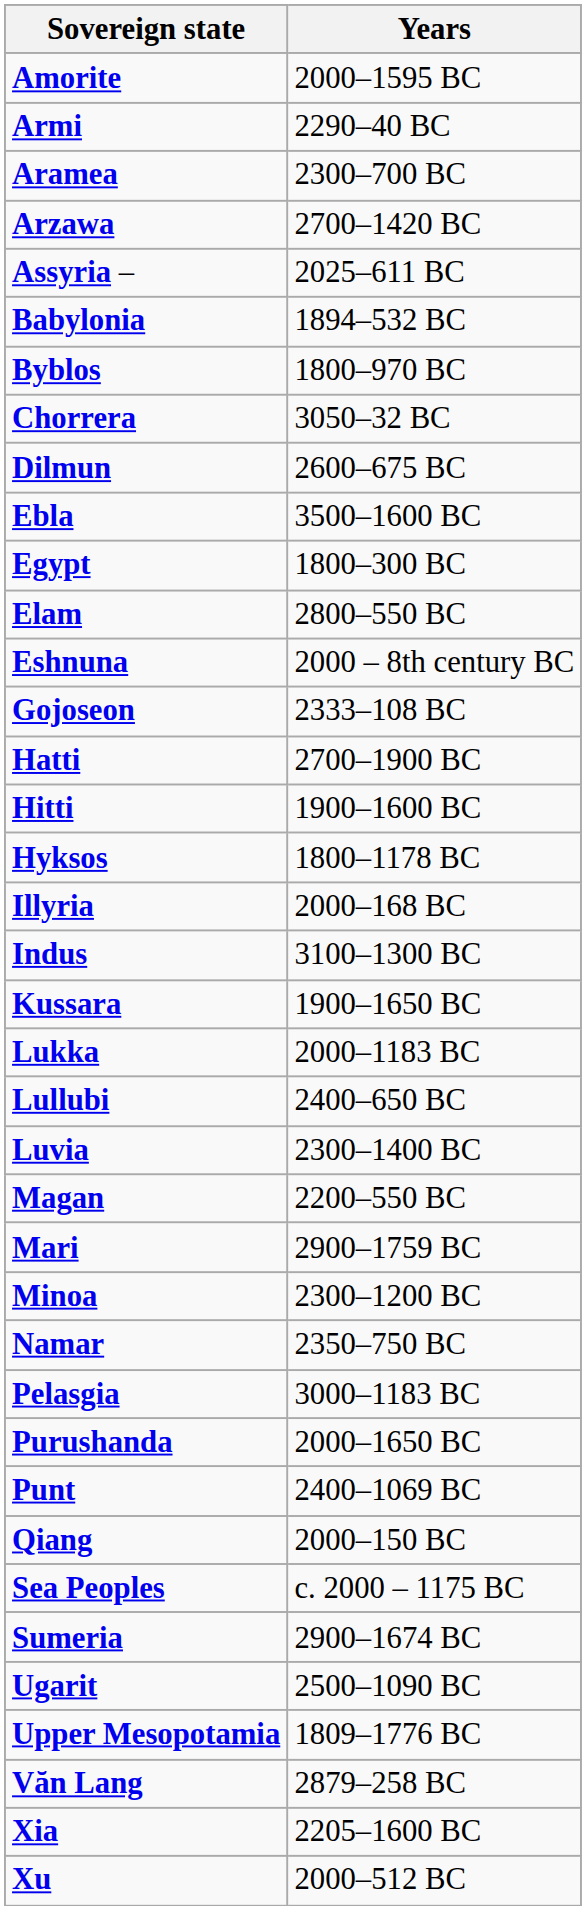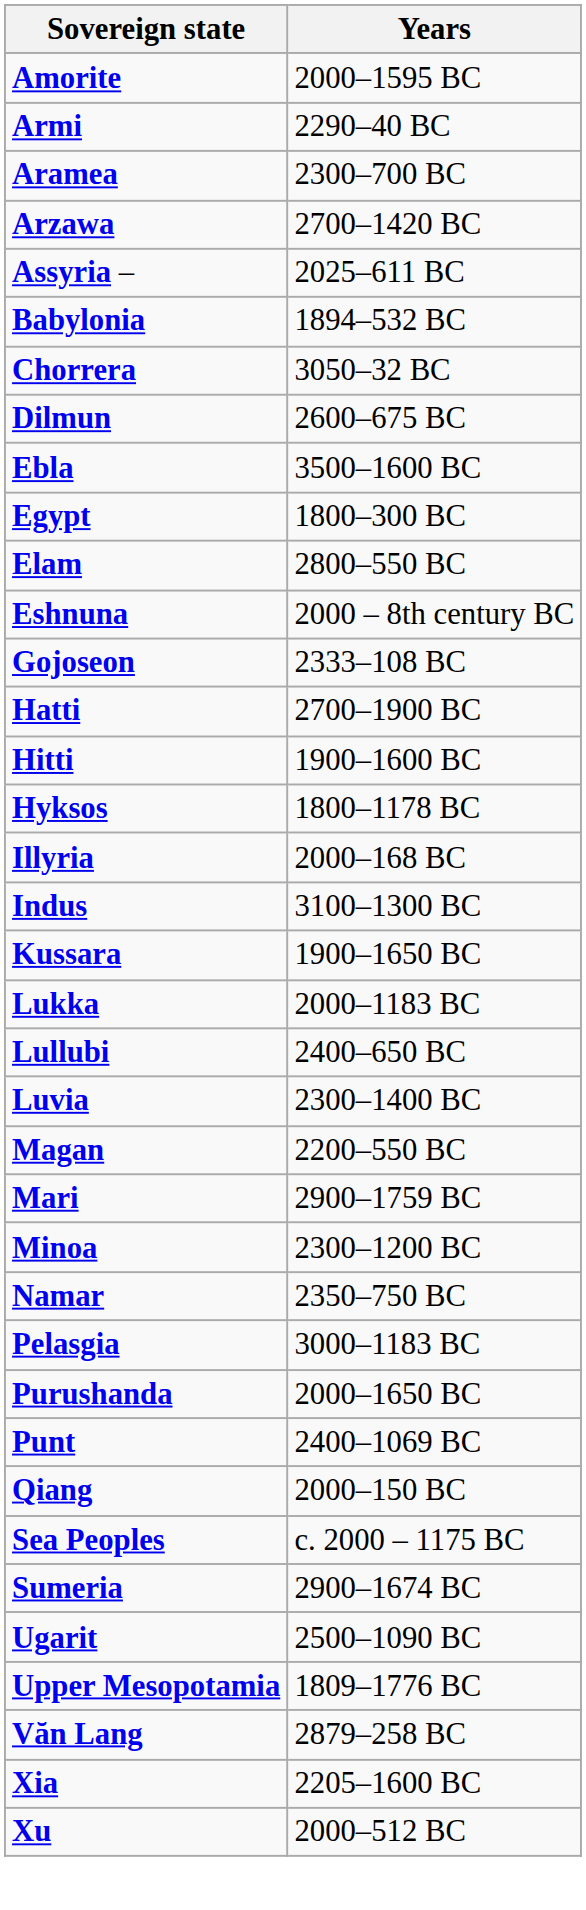 <table class=wikitable border="1">
 <tr>
 <th>Sovereign state</th>
 <th>Years</th>
 </tr>
 <tr>
 <td><strong><a href='#'>Amorite</a></strong></td>
 <td>2000–1595 BC</td>
 </tr>
 <tr>
 <td><strong><a href='#'>Armi</a></strong></td>
 <td>2290–40 BC</td>
 </tr>
 <tr>
 <td><strong><a href='#'>Aramea</a></strong></td>
 <td>2300–700 BC</td>
 </tr>
 <tr>
 <td><strong><a href='#'>Arzawa</a></strong></td>
 <td>2700–1420 BC</td>
 </tr>
 <tr>
 <td><strong><a href='#'>Assyria</a></strong> –</td>
 <td>2025–611 BC</td>
 </tr>
 <tr>
 <td><strong><a href='#'>Babylonia</a></strong></td>
 <td>1894–532 BC</td>
-</tr>
-<tr>
-<td><strong><a href='#'>Byblos</a></strong></td>
-<td>1800–970 BC</td>
 </tr>
 <tr>
 <td><strong><a href='#'>Chorrera</a></strong></td>
 <td>3050–32 BC</td>
 </tr>
 <tr>
 <td><strong><a href='#'>Dilmun</a></strong></td>
 <td>2600–675 BC</td>
 </tr>
 <tr>
 <td><strong><a href='#'>Ebla</a></strong></td>
 <td>3500–1600 BC</td>
 </tr>
 <tr>
 <td><strong><a href='#'>Egypt</a></strong></td>
 <td>1800–300 BC</td>
 </tr>
 <tr>
 <td><strong><a href='#'>Elam</a></strong></td>
 <td>2800–550 BC</td>
 </tr>
 <tr>
 <td><strong><a href='#'>Eshnuna</a></strong></td>
 <td>2000 – 8th century BC</td>
 </tr>
 <tr>
 <td><strong><a href='#'>Gojoseon</a></strong></td>
 <td>2333–108 BC</td>
 </tr>
 <tr>
 <td><strong><a href='#'>Hatti</a></strong></td>
 <td>2700–1900 BC</td>
 </tr>
 <tr>
 <td><strong><a href='#'>Hitti</a></strong></td>
 <td>1900–1600 BC</td>
 </tr>
 <tr>
 <td><strong><a href='#'>Hyksos</a></strong></td>
 <td>1800–1178 BC</td>
 </tr>
 <tr>
 <td><strong><a href='#'>Illyria</a></strong></td>
 <td>2000–168 BC</td>
 </tr>
 <tr>
 <td><strong><a href='#'>Indus</a></strong></td>
 <td>3100–1300 BC</td>
 </tr>
 <tr>
 <td><strong><a href='#'>Kussara</a></strong></td>
 <td>1900–1650 BC</td>
 </tr>
 <tr>
 <td><strong><a href='#'>Lukka</a></strong></td>
 <td>2000–1183 BC</td>
 </tr>
 <tr>
 <td><strong><a href='#'>Lullubi</a></strong></td>
 <td>2400–650 BC</td>
 </tr>
 <tr>
 <td><strong><a href='#'>Luvia</a></strong></td>
 <td>2300–1400 BC</td>
 </tr>
 <tr>
 <td><strong><a href='#'>Magan</a></strong></td>
 <td>2200–550 BC</td>
 </tr>
 <tr>
 <td><strong><a href='#'>Mari</a></strong></td>
 <td>2900–1759 BC</td>
 </tr>
 <tr>
 <td><strong><a href='#'>Minoa</a></strong></td>
 <td>2300–1200 BC</td>
 </tr>
 <tr>
 <td><strong><a href='#'>Namar</a></strong></td>
 <td>2350–750 BC</td>
 </tr>
 <tr>
 <td><strong><a href='#'>Pelasgia</a></strong></td>
 <td>3000–1183 BC</td>
 </tr>
 <tr>
 <td><strong><a href='#'>Purushanda</a></strong></td>
 <td>2000–1650 BC</td>
 </tr>
 <tr>
 <td><strong><a href='#'>Punt</a></strong></td>
 <td>2400–1069 BC</td>
 </tr>
 <tr>
 <td><strong><a href='#'>Qiang</a></strong></td>
 <td>2000–150 BC</td>
 </tr>
 <tr>
 <td><strong><a href='#'>Sea Peoples</a></strong></td>
 <td>c. 2000 – 1175 BC</td>
 </tr>
 <tr>
 <td><strong><a href='#'>Sumeria</a></strong></td>
 <td>2900–1674 BC</td>
 </tr>
 <tr>
 <td><strong><a href='#'>Ugarit</a></strong></td>
 <td>2500–1090 BC</td>
 </tr>
 <tr>
 <td><strong><a href='#'>Upper Mesopotamia</a></strong></td>
 <td>1809–1776 BC</td>
 </tr>
 <tr>
 <td><strong><a href='#'>Văn Lang</a></strong></td>
 <td>2879–258 BC</td>
 </tr>
 <tr>
 <td><strong><a href='#'>Xia</a></strong></td>
 <td>2205–1600 BC</td>
 </tr>
 <tr>
 <td><strong><a href='#'>Xu</a></strong></td>
 <td>2000–512 BC</td>
 </tr>
 </table>
